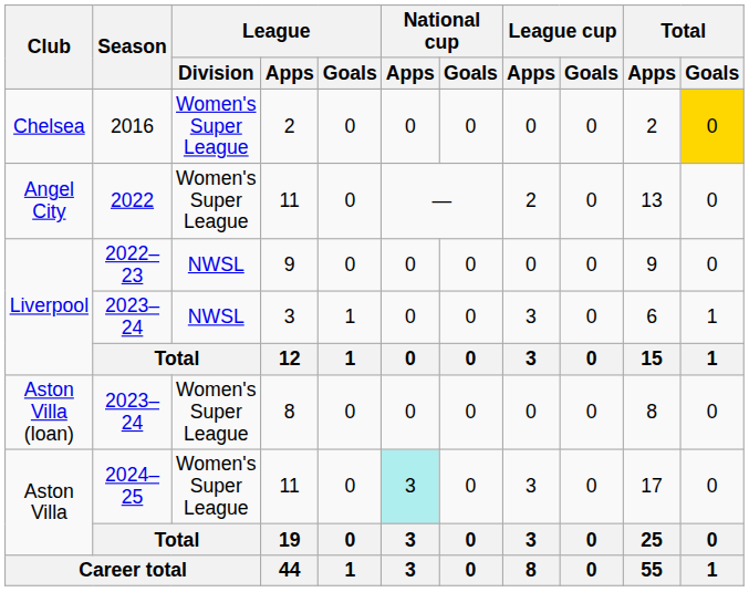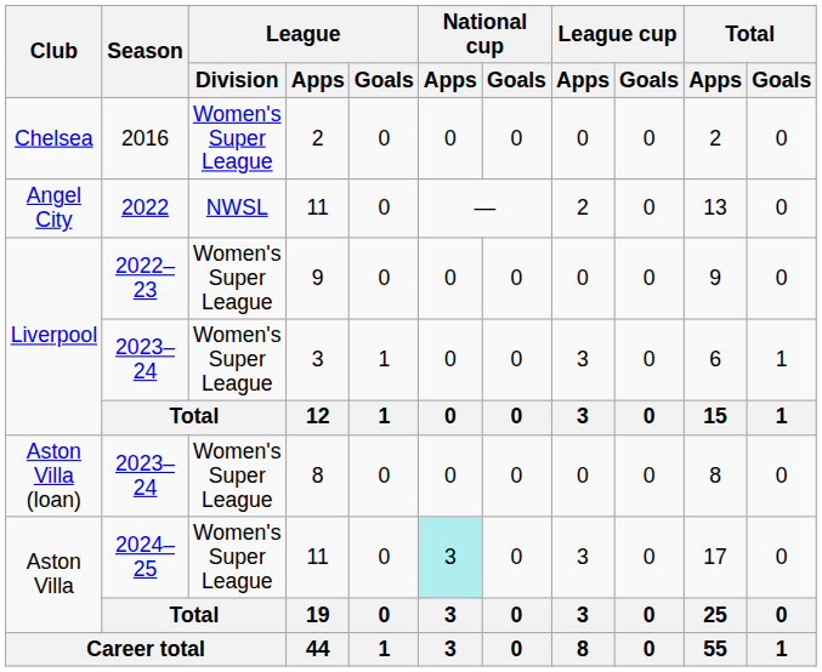 <table class="wikitable" style="text-align:center">
 <tr>
 <th rowspan="2">Club</th>
 <th rowspan="2">Season</th>
 <th colspan="3">League</th>
 <th colspan="2">National cup</th>
 <th colspan="2">League cup</th>
 <th colspan="2">Total</th>
 </tr>
 <tr>
 <th>Division</th>
 <th>Apps</th>
 <th>Goals</th>
 <th>Apps</th>
 <th>Goals</th>
 <th>Apps</th>
 <th>Goals</th>
 <th>Apps</th>
 <th>Goals</th>
 </tr>
 <tr>
 <td><a href='#'>Chelsea</a></td>
 <td>2016</td>
 <td><a href='#'>Women's Super League</a></td>
 <td>2</td>
 <td>0</td>
 <td>0</td>
 <td>0</td>
 <td>0</td>
 <td>0</td>
 <td>2</td>
-<td style="background: gold;">0</td>
+<td>0</td>
 </tr>
 <tr>
 <td><a href='#'>Angel City</a></td>
 <td><a href='#'>2022</a></td>
-<td>Women's Super League</td>
+<td><a href='#'>NWSL</a></td>
 <td>11</td>
 <td>0</td>
 <td colspan="2">—</td>
 <td>2</td>
 <td>0</td>
 <td>13</td>
 <td>0</td>
 </tr>
 <tr>
 <td rowspan="3"><a href='#'>Liverpool</a></td>
 <td><a href='#'>2022–23</a></td>
-<td><a href='#'>NWSL</a></td>
+<td>Women's Super League</td>
 <td>9</td>
 <td>0</td>
 <td>0</td>
 <td>0</td>
 <td>0</td>
 <td>0</td>
 <td>9</td>
 <td>0</td>
 </tr>
 <tr>
 <td><a href='#'>2023–24</a></td>
-<td><a href='#'>NWSL</a></td>
+<td>Women's Super League</td>
 <td>3</td>
 <td>1</td>
 <td>0</td>
 <td>0</td>
 <td>3</td>
 <td>0</td>
 <td>6</td>
 <td>1</td>
 </tr>
 <tr>
 <th colspan="2">Total</th>
 <th>12</th>
 <th>1</th>
 <th>0</th>
 <th>0</th>
 <th>3</th>
 <th>0</th>
 <th>15</th>
 <th>1</th>
 </tr>
 <tr>
 <td><a href='#'>Aston Villa</a> (loan)</td>
 <td><a href='#'>2023–24</a></td>
 <td>Women's Super League</td>
 <td>8</td>
 <td>0</td>
 <td>0</td>
 <td>0</td>
 <td>0</td>
 <td>0</td>
 <td>8</td>
 <td>0</td>
 </tr>
 <tr>
 <td rowspan="2">Aston Villa</td>
 <td><a href='#'>2024–25</a></td>
 <td>Women's Super League</td>
 <td>11</td>
 <td>0</td>
 <td style="background: paleturquoise;">3</td>
 <td>0</td>
 <td>3</td>
 <td>0</td>
 <td>17</td>
 <td>0</td>
 </tr>
 <tr>
 <th colspan="2">Total</th>
 <th>19</th>
 <th>0</th>
 <th>3</th>
 <th>0</th>
 <th>3</th>
 <th>0</th>
 <th>25</th>
 <th>0</th>
 </tr>
 <tr>
 <th colspan="3">Career total</th>
 <th>44</th>
 <th>1</th>
 <th>3</th>
 <th>0</th>
 <th>8</th>
 <th>0</th>
 <th>55</th>
 <th>1</th>
 </tr>
 </table>
